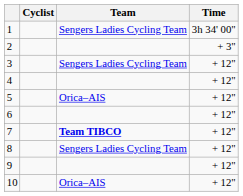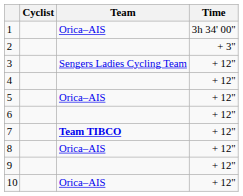 <table class="wikitable">
 <tr>
 <th></th>
 <th>Cyclist</th>
 <th>Team</th>
 <th>Time</th>
 </tr>
 <tr>
 <td>1</td>
 <td></td>
-<td><a href='#'>Sengers Ladies Cycling Team</a></td>
+<td><a href='#'>Orica–AIS</a></td>
 <td align="right">3h 34' 00"</td>
 </tr>
 <tr>
 <td>2</td>
 <td></td>
 <td></td>
 <td align="right">+ 3"</td>
 </tr>
 <tr>
 <td>3</td>
 <td></td>
 <td><a href='#'>Sengers Ladies Cycling Team</a></td>
 <td align="right">+ 12"</td>
 </tr>
 <tr>
 <td>4</td>
 <td></td>
 <td></td>
 <td align="right">+ 12"</td>
 </tr>
 <tr>
 <td>5</td>
 <td></td>
 <td><a href='#'>Orica–AIS</a></td>
 <td align="right">+ 12"</td>
 </tr>
 <tr>
 <td>6</td>
 <td></td>
 <td></td>
 <td align="right">+ 12"</td>
 </tr>
 <tr>
 <td>7</td>
 <td></td>
 <td><strong><a href='#'>Team TIBCO</a></strong></td>
 <td align="right">+ 12"</td>
 </tr>
 <tr>
 <td>8</td>
 <td></td>
-<td><a href='#'>Sengers Ladies Cycling Team</a></td>
+<td><a href='#'>Orica–AIS</a></td>
 <td align="right">+ 12"</td>
 </tr>
 <tr>
 <td>9</td>
 <td></td>
 <td></td>
 <td align="right">+ 12"</td>
 </tr>
 <tr>
 <td>10</td>
 <td></td>
 <td><a href='#'>Orica–AIS</a></td>
 <td align="right">+ 12"</td>
 </tr>
 </table>
